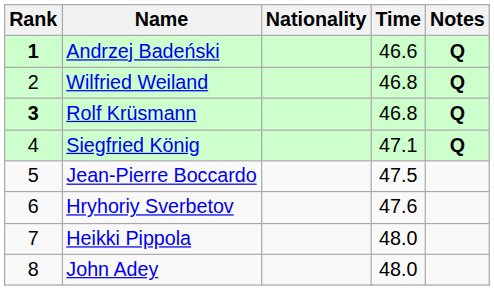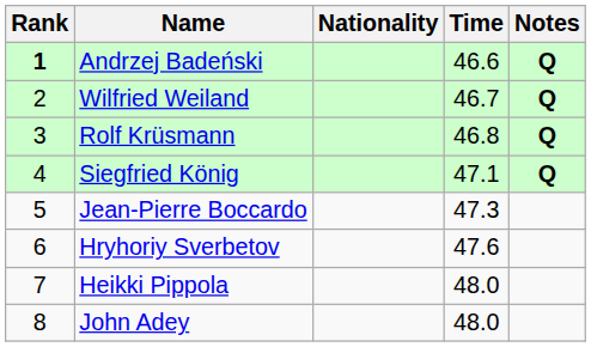 <table class="wikitable sortable" style="text-align:center">
 <tr>
 <th>Rank</th>
 <th>Name</th>
 <th>Nationality</th>
 <th>Time</th>
 <th>Notes</th>
 </tr>
 <tr bgcolor=ccffcc>
 <td><strong>1</strong></td>
 <td align=left><a href='#'>Andrzej Badeński</a></td>
 <td align=left></td>
 <td>46.6</td>
 <td><strong>Q</strong></td>
 </tr>
 <tr bgcolor=ccffcc>
 <td>2</td>
 <td align=left><a href='#'>Wilfried Weiland</a></td>
 <td align=left></td>
-<td>46.8</td>
+<td>46.7</td>
 <td><strong>Q</strong></td>
 </tr>
 <tr bgcolor=ccffcc>
-<td><strong>3</strong></td>
+<td>3</td>
 <td align=left><a href='#'>Rolf Krüsmann</a></td>
 <td align=left></td>
 <td>46.8</td>
 <td><strong>Q</strong></td>
 </tr>
 <tr bgcolor=ccffcc>
 <td>4</td>
 <td align=left><a href='#'>Siegfried König</a></td>
 <td align=left></td>
 <td>47.1</td>
 <td><strong>Q</strong></td>
 </tr>
 <tr>
 <td>5</td>
 <td align=left><a href='#'>Jean-Pierre Boccardo</a></td>
 <td align=left></td>
-<td>47.5</td>
+<td>47.3</td>
 <td></td>
 </tr>
 <tr>
 <td>6</td>
 <td align=left><a href='#'>Hryhoriy Sverbetov</a></td>
 <td align=left></td>
 <td>47.6</td>
 <td></td>
 </tr>
 <tr>
 <td>7</td>
 <td align=left><a href='#'>Heikki Pippola</a></td>
 <td align=left></td>
 <td>48.0</td>
 <td></td>
 </tr>
 <tr>
 <td>8</td>
 <td align=left><a href='#'>John Adey</a></td>
 <td align=left></td>
 <td>48.0</td>
 <td></td>
 </tr>
 </table>
